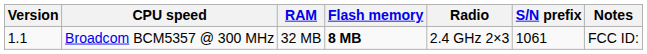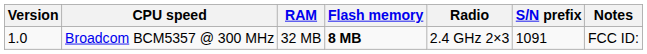 <table class="wikitable">
 <tr>
 <th>Version</th>
 <th>CPU speed</th>
 <th><a href='#'>RAM</a></th>
 <th><a href='#'>Flash memory</a></th>
 <th>Radio</th>
 <th><a href='#'>S/N</a> prefix</th>
 <th>Notes</th>
 </tr>
 <tr>
-<td>1.1</td>
+<td>1.0</td>
 <td><a href='#'>Broadcom</a> BCM5357 @ 300 MHz</td>
 <td>32 MB</td>
 <td><strong>8 MB</strong></td>
 <td>2.4 GHz 2×3</td>
-<td>1061</td>
+<td>1091</td>
 <td>FCC ID: </td>
 </tr>
 </table>
